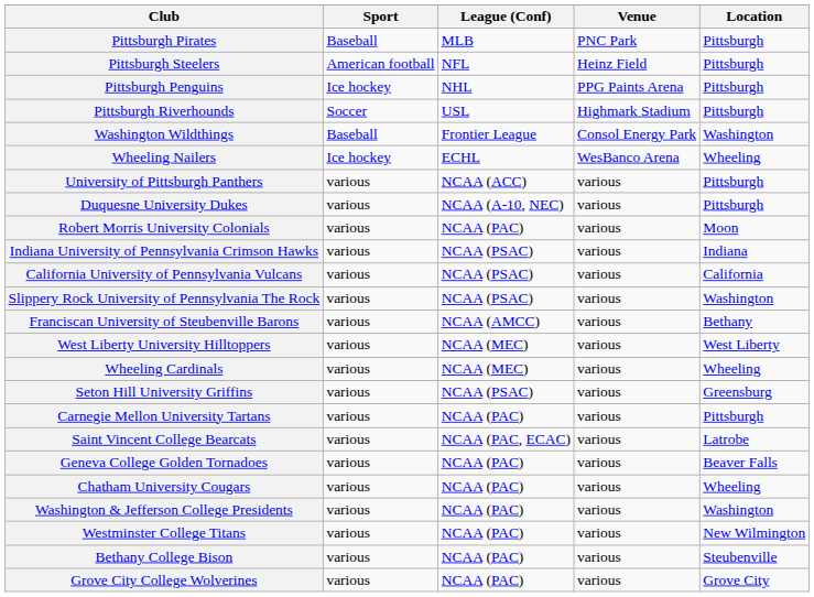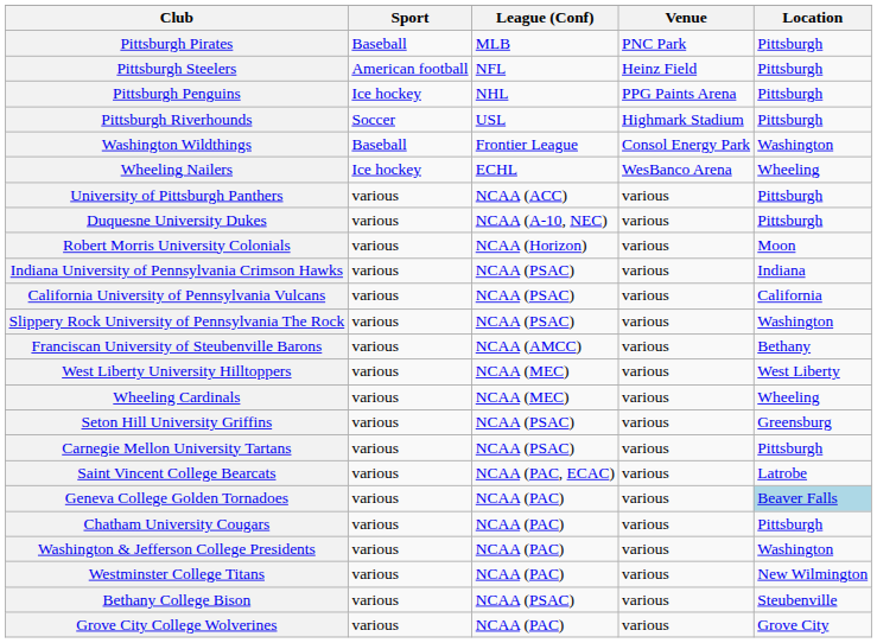 <table class="wikitable">
 <tr>
 </tr>
 <tr>
 <th style="background:light gray; color:black">Club</th>
 <th style="background:light gray; color:black">Sport</th>
 <th style="background:light gray; color:black">League (Conf)</th>
 <th style="background:light gray; color:black">Venue</th>
 <th style="background:light gray; color:black">Location</th>
 </tr>
 <tr>
 <th scope="row" style="font-weight: normal;"><a href='#'>Pittsburgh Pirates</a></th>
 <td><a href='#'>Baseball</a></td>
 <td><a href='#'>MLB</a></td>
 <td><a href='#'>PNC Park</a></td>
 <td><a href='#'>Pittsburgh</a></td>
 </tr>
 <tr>
 <th scope="row" style="font-weight: normal;"><a href='#'>Pittsburgh Steelers</a></th>
 <td><a href='#'>American football</a></td>
 <td><a href='#'>NFL</a></td>
 <td><a href='#'>Heinz Field</a></td>
 <td><a href='#'>Pittsburgh</a></td>
 </tr>
 <tr>
 <th scope="row" style="font-weight: normal;"><a href='#'>Pittsburgh Penguins</a></th>
 <td><a href='#'>Ice hockey</a></td>
 <td><a href='#'>NHL</a></td>
 <td><a href='#'>PPG Paints Arena</a></td>
 <td><a href='#'>Pittsburgh</a></td>
 </tr>
 <tr>
 <th scope="row" style="font-weight: normal;"><a href='#'>Pittsburgh Riverhounds</a></th>
 <td><a href='#'>Soccer</a></td>
 <td><a href='#'>USL</a></td>
 <td><a href='#'>Highmark Stadium</a></td>
 <td><a href='#'>Pittsburgh</a></td>
 </tr>
 <tr>
 <th scope="row" style="font-weight: normal;"><a href='#'>Washington Wildthings</a></th>
 <td><a href='#'>Baseball</a></td>
 <td><a href='#'>Frontier League</a></td>
 <td><a href='#'>Consol Energy Park</a></td>
 <td><a href='#'>Washington</a></td>
 </tr>
 <tr>
 <th scope="row" style="font-weight: normal;"><a href='#'>Wheeling Nailers</a></th>
 <td><a href='#'>Ice hockey</a></td>
 <td><a href='#'>ECHL</a></td>
 <td><a href='#'>WesBanco Arena</a></td>
 <td><a href='#'>Wheeling</a></td>
 </tr>
 <tr>
 <th scope="row" style="font-weight: normal;"><a href='#'>University of Pittsburgh Panthers</a></th>
 <td>various</td>
 <td><a href='#'>NCAA</a> (<a href='#'>ACC</a>)</td>
 <td>various</td>
 <td><a href='#'>Pittsburgh</a></td>
 </tr>
 <tr>
 <th scope="row" style="font-weight: normal;"><a href='#'>Duquesne University Dukes</a></th>
 <td>various</td>
 <td><a href='#'>NCAA</a> (<a href='#'>A-10</a>, <a href='#'>NEC</a>)</td>
 <td>various</td>
 <td><a href='#'>Pittsburgh</a></td>
 </tr>
 <tr>
 <th scope="row" style="font-weight: normal;"><a href='#'>Robert Morris University Colonials</a></th>
 <td>various</td>
-<td><a href='#'>NCAA</a> (<a href='#'>PAC</a>)</td>
+<td><a href='#'>NCAA</a> (<a href='#'>Horizon</a>)</td>
 <td>various</td>
 <td><a href='#'>Moon</a></td>
 </tr>
 <tr>
 <th scope="row" style="font-weight: normal;"><a href='#'>Indiana University of Pennsylvania Crimson Hawks</a></th>
 <td>various</td>
 <td><a href='#'>NCAA</a> (<a href='#'>PSAC</a>)</td>
 <td>various</td>
 <td><a href='#'>Indiana</a></td>
 </tr>
 <tr>
 <th scope="row" style="font-weight: normal;"><a href='#'>California University of Pennsylvania Vulcans</a></th>
 <td>various</td>
 <td><a href='#'>NCAA</a> (<a href='#'>PSAC</a>)</td>
 <td>various</td>
 <td><a href='#'>California</a></td>
 </tr>
 <tr>
 <th scope="row" style="font-weight: normal;"><a href='#'>Slippery Rock University of Pennsylvania The Rock</a></th>
 <td>various</td>
 <td><a href='#'>NCAA</a> (<a href='#'>PSAC</a>)</td>
 <td>various</td>
 <td><a href='#'>Washington</a></td>
 </tr>
 <tr>
 <th scope="row" style="font-weight: normal;"><a href='#'>Franciscan University of Steubenville Barons</a></th>
 <td>various</td>
 <td><a href='#'>NCAA</a> (<a href='#'>AMCC</a>)</td>
 <td>various</td>
 <td><a href='#'>Bethany</a></td>
 </tr>
 <tr>
 <th scope="row" style="font-weight: normal;"><a href='#'>West Liberty University Hilltoppers</a></th>
 <td>various</td>
 <td><a href='#'>NCAA</a> (<a href='#'>MEC</a>)</td>
 <td>various</td>
 <td><a href='#'>West Liberty</a></td>
 </tr>
 <tr>
 <th scope="row" style="font-weight: normal;"><a href='#'>Wheeling Cardinals</a></th>
 <td>various</td>
 <td><a href='#'>NCAA</a> (<a href='#'>MEC</a>)</td>
 <td>various</td>
 <td><a href='#'>Wheeling</a></td>
 </tr>
 <tr>
 <th scope="row" style="font-weight: normal;"><a href='#'>Seton Hill University Griffins</a></th>
 <td>various</td>
 <td><a href='#'>NCAA</a> (<a href='#'>PSAC</a>)</td>
 <td>various</td>
 <td><a href='#'>Greensburg</a></td>
 </tr>
 <tr>
 <th scope="row" style="font-weight: normal;"><a href='#'>Carnegie Mellon University Tartans</a></th>
 <td>various</td>
-<td><a href='#'>NCAA</a> (<a href='#'>PAC</a>)</td>
+<td><a href='#'>NCAA</a> (<a href='#'>PSAC</a>)</td>
 <td>various</td>
 <td><a href='#'>Pittsburgh</a></td>
 </tr>
 <tr>
 <th scope="row" style="font-weight: normal;"><a href='#'>Saint Vincent College Bearcats</a></th>
 <td>various</td>
 <td><a href='#'>NCAA</a> (<a href='#'>PAC</a>, <a href='#'>ECAC</a>)</td>
 <td>various</td>
 <td><a href='#'>Latrobe</a></td>
 </tr>
 <tr>
 <th scope="row" style="font-weight: normal;"><a href='#'>Geneva College Golden Tornadoes</a></th>
 <td>various</td>
 <td><a href='#'>NCAA</a> (<a href='#'>PAC</a>)</td>
 <td>various</td>
-<td><a href='#'>Beaver Falls</a></td>
+<td style="background: lightblue;"><a href='#'>Beaver Falls</a></td>
 </tr>
 <tr>
 <th scope="row" style="font-weight: normal;"><a href='#'>Chatham University Cougars</a></th>
 <td>various</td>
 <td><a href='#'>NCAA</a> (<a href='#'>PAC</a>)</td>
 <td>various</td>
-<td><a href='#'>Wheeling</a></td>
+<td><a href='#'>Pittsburgh</a></td>
 </tr>
 <tr>
 <th scope="row" style="font-weight: normal;"><a href='#'>Washington & Jefferson College Presidents</a></th>
 <td>various</td>
 <td><a href='#'>NCAA</a> (<a href='#'>PAC</a>)</td>
 <td>various</td>
 <td><a href='#'>Washington</a></td>
 </tr>
 <tr>
 <th scope="row" style="font-weight: normal;"><a href='#'>Westminster College Titans</a></th>
 <td>various</td>
 <td><a href='#'>NCAA</a> (<a href='#'>PAC</a>)</td>
 <td>various</td>
 <td><a href='#'>New Wilmington</a></td>
 </tr>
 <tr>
 <th scope="row" style="font-weight: normal;"><a href='#'>Bethany College Bison</a></th>
 <td>various</td>
-<td><a href='#'>NCAA</a> (<a href='#'>PAC</a>)</td>
+<td><a href='#'>NCAA</a> (<a href='#'>PSAC</a>)</td>
 <td>various</td>
 <td><a href='#'>Steubenville</a></td>
 </tr>
 <tr>
 <th scope="row" style="font-weight: normal;"><a href='#'>Grove City College Wolverines</a></th>
 <td>various</td>
 <td><a href='#'>NCAA</a> (<a href='#'>PAC</a>)</td>
 <td>various</td>
 <td><a href='#'>Grove City</a></td>
 </tr>
 </table>
